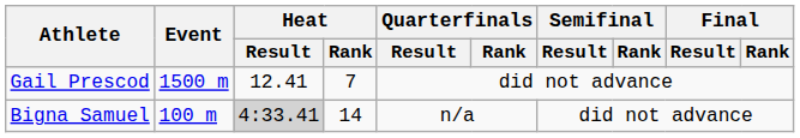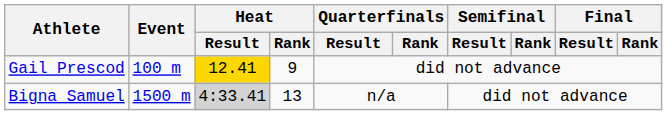 <table class="wikitable" style="font-size:90%">
 <tr>
 <th rowspan="2">Athlete</th>
 <th rowspan="2">Event</th>
 <th colspan="2">Heat</th>
 <th colspan="2">Quarterfinals</th>
 <th colspan="2">Semifinal</th>
 <th colspan="2">Final</th>
 </tr>
 <tr style="font-size:95%">
 <th>Result</th>
 <th>Rank</th>
 <th>Result</th>
 <th>Rank</th>
 <th>Result</th>
 <th>Rank</th>
 <th>Result</th>
 <th>Rank</th>
 </tr>
 <tr align=center>
 <td align=left><a href='#'>Gail Prescod</a></td>
-<td align=left><a href='#'>1500 m</a></td>
-<td>12.41</td>
-<td>7</td>
+<td align=left><a href='#'>100 m</a></td>
+<td style="background: gold;">12.41</td>
+<td>9</td>
 <td colspan=6>did not advance</td>
 </tr>
 <tr align=center>
 <td align=left><a href='#'>Bigna Samuel</a></td>
-<td align=left><a href='#'>100 m</a></td>
+<td align=left><a href='#'>1500 m</a></td>
 <td style="background: lightgrey;">4:33.41</td>
-<td>14</td>
+<td>13</td>
 <td colspan=2>n/a</td>
 <td colspan=4>did not advance</td>
 </tr>
 </table>
